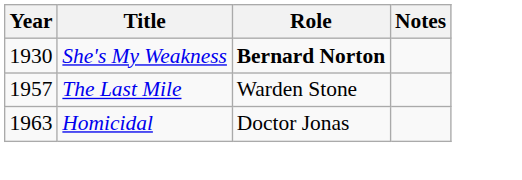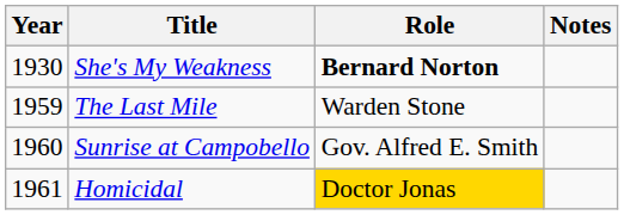 <table class="wikitable">
 <tr>
 <th>Year</th>
 <th>Title</th>
 <th>Role</th>
 <th>Notes</th>
 </tr>
 <tr>
 <td>1930</td>
 <td><em><a href='#'>She's My Weakness</a></em></td>
 <td><strong>Bernard Norton</strong></td>
 <td></td>
 </tr>
 <tr>
-<td>1957</td>
+<td>1959</td>
 <td><em><a href='#'>The Last Mile</a></em></td>
 <td>Warden Stone</td>
 <td></td>
 </tr>
 <tr>
-<td>1963</td>
+<td>1960</td>
+<td><em><a href='#'>Sunrise at Campobello</a></em></td>
+<td>Gov. Alfred E. Smith</td>
+<td></td>
+</tr>
+<tr>
+<td>1961</td>
 <td><em><a href='#'>Homicidal</a></em></td>
-<td>Doctor Jonas</td>
+<td style="background: gold;">Doctor Jonas</td>
 <td></td>
 </tr>
 </table>
